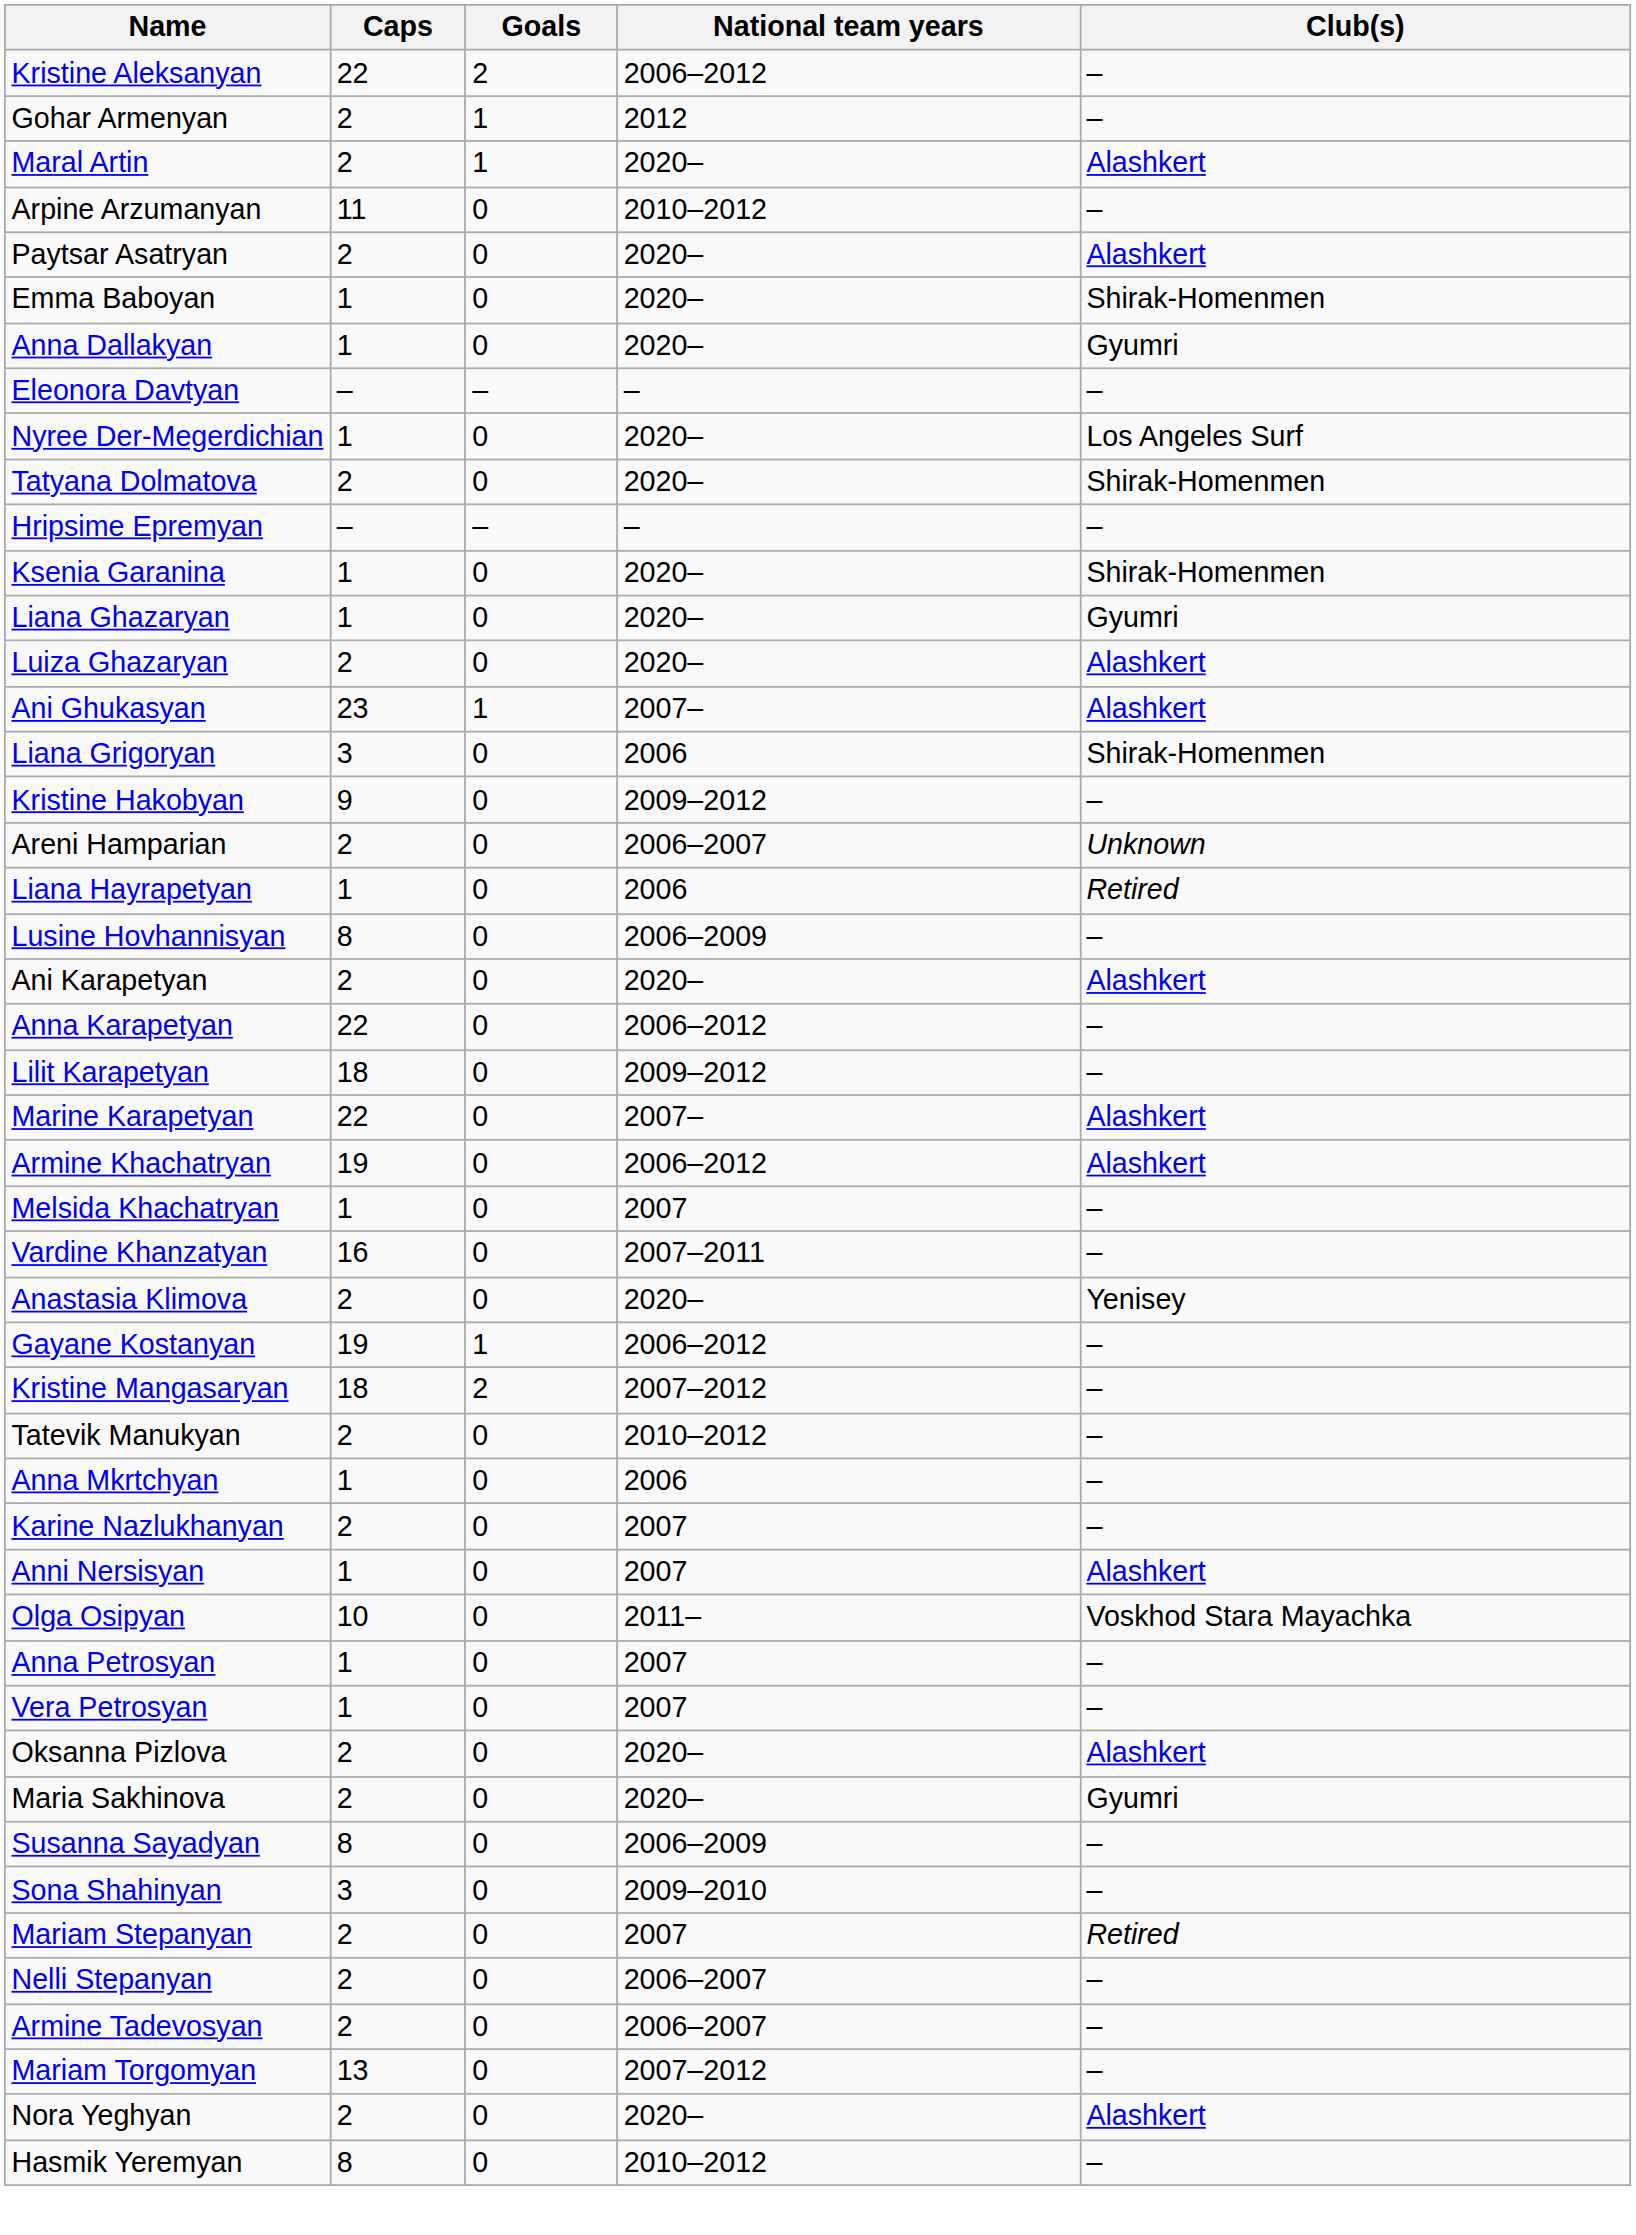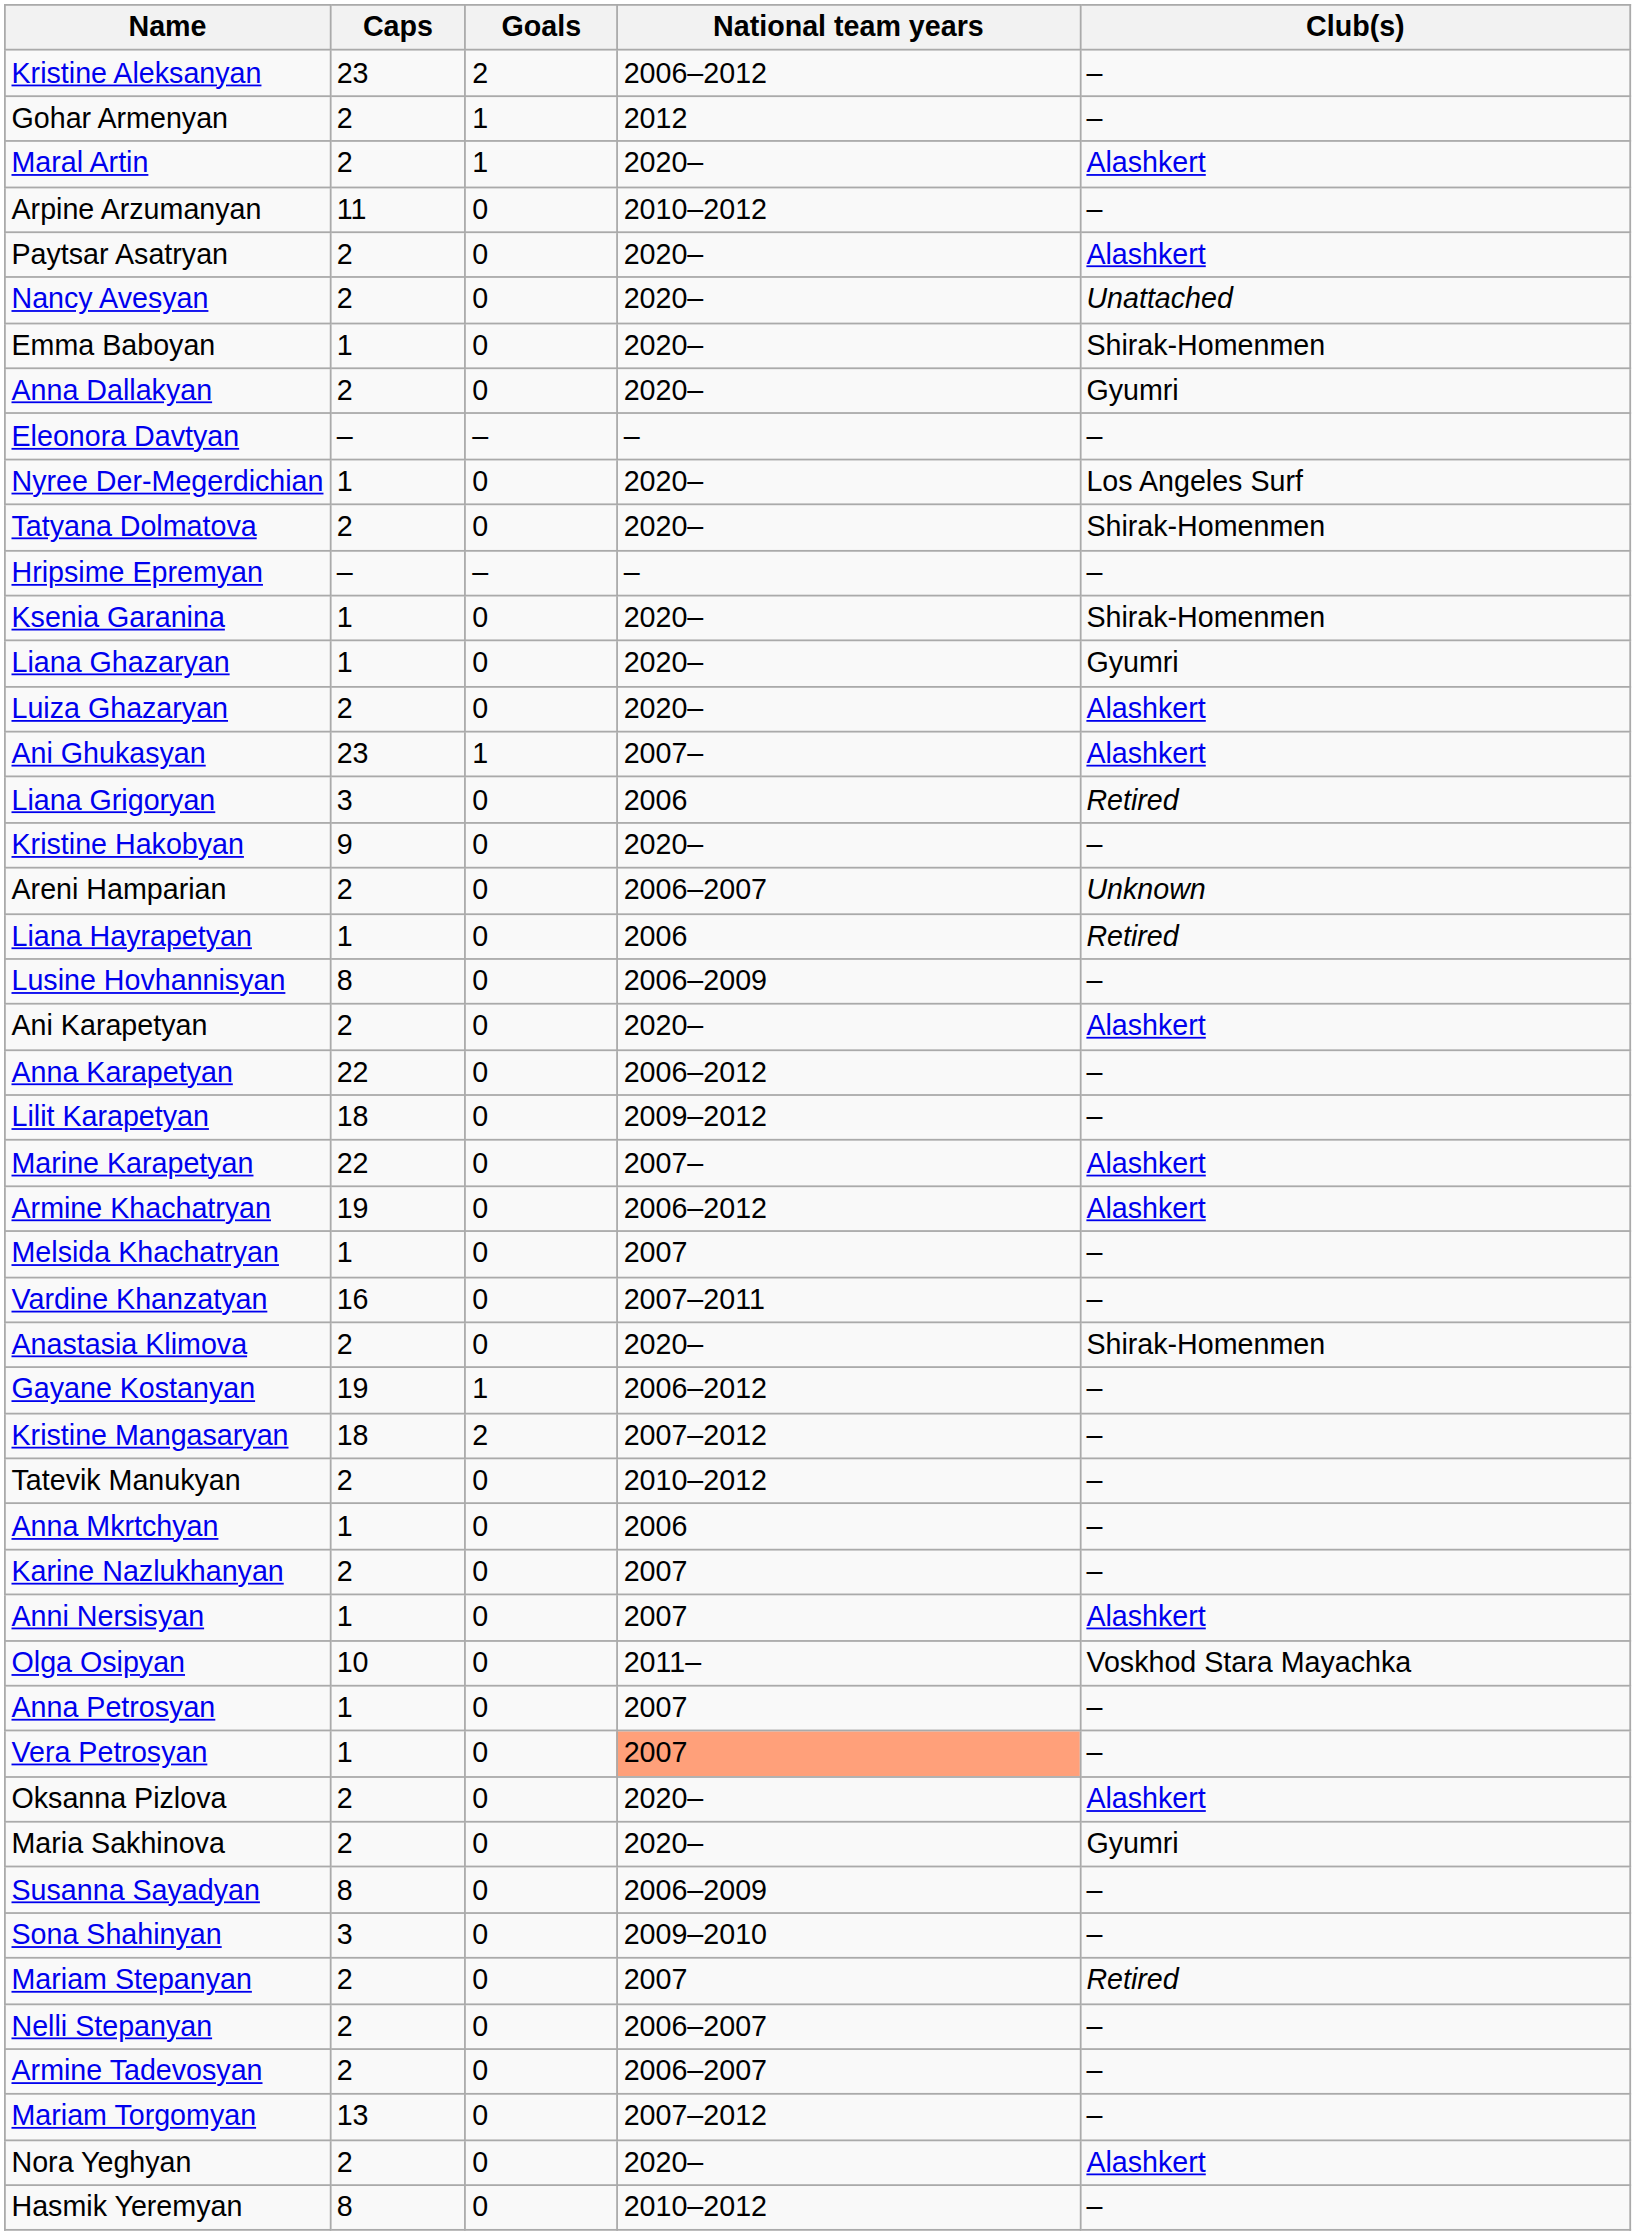 <table class="wikitable sortable">
 <tr>
 <th width="20%">Name</th>
 <th>Caps</th>
 <th>Goals</th>
 <th>National team years</th>
 <th>Club(s)</th>
 </tr>
 <tr>
 <td><a href='#'>Kristine Aleksanyan</a></td>
-<td>22</td>
+<td>23</td>
 <td>2</td>
 <td>2006–2012</td>
 <td>–</td>
 </tr>
 <tr>
 <td>Gohar Armenyan</td>
 <td>2</td>
 <td>1</td>
 <td>2012</td>
 <td>–</td>
 </tr>
 <tr>
 <td><a href='#'>Maral Artin</a></td>
 <td>2</td>
 <td>1</td>
 <td>2020–</td>
 <td> <a href='#'>Alashkert</a></td>
 </tr>
 <tr>
 <td>Arpine Arzumanyan</td>
 <td>11</td>
 <td>0</td>
 <td>2010–2012</td>
 <td>–</td>
 </tr>
 <tr>
 <td>Paytsar Asatryan</td>
 <td>2</td>
 <td>0</td>
 <td>2020–</td>
 <td> <a href='#'>Alashkert</a></td>
 </tr>
 <tr>
+<td><a href='#'>Nancy Avesyan</a></td>
+<td>2</td>
+<td>0</td>
+<td>2020–</td>
+<td><em>Unattached</em></td>
+</tr>
+<tr>
 <td>Emma Baboyan</td>
 <td>1</td>
 <td>0</td>
 <td>2020–</td>
 <td> Shirak-Homenmen</td>
 </tr>
 <tr>
 <td><a href='#'>Anna Dallakyan</a></td>
-<td>1</td>
+<td>2</td>
 <td>0</td>
 <td>2020–</td>
 <td> Gyumri</td>
 </tr>
 <tr>
 <td><a href='#'>Eleonora Davtyan</a></td>
 <td>–</td>
 <td>–</td>
 <td>–</td>
 <td>–</td>
 </tr>
 <tr>
 <td><a href='#'>Nyree Der-Megerdichian</a></td>
 <td>1</td>
 <td>0</td>
 <td>2020–</td>
 <td> Los Angeles Surf</td>
 </tr>
 <tr>
 <td><a href='#'>Tatyana Dolmatova</a></td>
 <td>2</td>
 <td>0</td>
 <td>2020–</td>
 <td> Shirak-Homenmen</td>
 </tr>
 <tr>
 <td><a href='#'>Hripsime Epremyan</a></td>
 <td>–</td>
 <td>–</td>
 <td>–</td>
 <td>–</td>
 </tr>
 <tr>
 <td><a href='#'>Ksenia Garanina</a></td>
 <td>1</td>
 <td>0</td>
 <td>2020–</td>
 <td> Shirak-Homenmen</td>
 </tr>
 <tr>
 <td><a href='#'>Liana Ghazaryan</a></td>
 <td>1</td>
 <td>0</td>
 <td>2020–</td>
 <td> Gyumri</td>
 </tr>
 <tr>
 <td><a href='#'>Luiza Ghazaryan</a></td>
 <td>2</td>
 <td>0</td>
 <td>2020–</td>
 <td> <a href='#'>Alashkert</a></td>
 </tr>
 <tr>
 <td><a href='#'>Ani Ghukasyan</a></td>
 <td>23</td>
 <td>1</td>
 <td>2007–</td>
 <td> <a href='#'>Alashkert</a></td>
 </tr>
 <tr>
 <td><a href='#'>Liana Grigoryan</a></td>
 <td>3</td>
 <td>0</td>
 <td>2006</td>
-<td> Shirak-Homenmen</td>
+<td><em>Retired</em></td>
 </tr>
 <tr>
 <td><a href='#'>Kristine Hakobyan</a></td>
 <td>9</td>
 <td>0</td>
-<td>2009–2012</td>
+<td>2020–</td>
 <td>–</td>
 </tr>
 <tr>
 <td>Areni Hamparian</td>
 <td>2</td>
 <td>0</td>
 <td>2006–2007</td>
 <td><em>Unknown</em></td>
 </tr>
 <tr>
 <td><a href='#'>Liana Hayrapetyan</a></td>
 <td>1</td>
 <td>0</td>
 <td>2006</td>
 <td><em>Retired</em></td>
 </tr>
 <tr>
 <td><a href='#'>Lusine Hovhannisyan</a></td>
 <td>8</td>
 <td>0</td>
 <td>2006–2009</td>
 <td>–</td>
 </tr>
 <tr>
 <td>Ani Karapetyan</td>
 <td>2</td>
 <td>0</td>
 <td>2020–</td>
 <td> <a href='#'>Alashkert</a></td>
 </tr>
 <tr>
 <td><a href='#'>Anna Karapetyan</a></td>
 <td>22</td>
 <td>0</td>
 <td>2006–2012</td>
 <td>–</td>
 </tr>
 <tr>
 <td><a href='#'>Lilit Karapetyan</a></td>
 <td>18</td>
 <td>0</td>
 <td>2009–2012</td>
 <td>–</td>
 </tr>
 <tr>
 <td><a href='#'>Marine Karapetyan</a></td>
 <td>22</td>
 <td>0</td>
 <td>2007–</td>
 <td> <a href='#'>Alashkert</a></td>
 </tr>
 <tr>
 <td><a href='#'>Armine Khachatryan</a></td>
 <td>19</td>
 <td>0</td>
 <td>2006–2012</td>
 <td> <a href='#'>Alashkert</a></td>
 </tr>
 <tr>
 <td><a href='#'>Melsida Khachatryan</a></td>
 <td>1</td>
 <td>0</td>
 <td>2007</td>
 <td>–</td>
 </tr>
 <tr>
 <td><a href='#'>Vardine Khanzatyan</a></td>
 <td>16</td>
 <td>0</td>
 <td>2007–2011</td>
 <td>–</td>
 </tr>
 <tr>
 <td><a href='#'>Anastasia Klimova</a></td>
 <td>2</td>
 <td>0</td>
 <td>2020–</td>
-<td> Yenisey</td>
+<td> Shirak-Homenmen</td>
 </tr>
 <tr>
 <td><a href='#'>Gayane Kostanyan</a></td>
 <td>19</td>
 <td>1</td>
 <td>2006–2012</td>
 <td>–</td>
 </tr>
 <tr>
 <td><a href='#'>Kristine Mangasaryan</a></td>
 <td>18</td>
 <td>2</td>
 <td>2007–2012</td>
 <td>–</td>
 </tr>
 <tr>
 <td>Tatevik Manukyan</td>
 <td>2</td>
 <td>0</td>
 <td>2010–2012</td>
 <td>–</td>
 </tr>
 <tr>
 <td><a href='#'>Anna Mkrtchyan</a></td>
 <td>1</td>
 <td>0</td>
 <td>2006</td>
 <td>–</td>
 </tr>
 <tr>
 <td><a href='#'>Karine Nazlukhanyan</a></td>
 <td>2</td>
 <td>0</td>
 <td>2007</td>
 <td>–</td>
 </tr>
 <tr>
 <td><a href='#'>Anni Nersisyan</a></td>
 <td>1</td>
 <td>0</td>
 <td>2007</td>
 <td> <a href='#'>Alashkert</a></td>
 </tr>
 <tr>
 <td><a href='#'>Olga Osipyan</a></td>
 <td>10</td>
 <td>0</td>
 <td>2011–</td>
 <td> Voskhod Stara Mayachka</td>
 </tr>
 <tr>
 <td><a href='#'>Anna Petrosyan</a></td>
 <td>1</td>
 <td>0</td>
 <td>2007</td>
 <td>–</td>
 </tr>
 <tr>
 <td><a href='#'>Vera Petrosyan</a></td>
 <td>1</td>
 <td>0</td>
-<td>2007</td>
+<td style="background: lightsalmon;">2007</td>
 <td>–</td>
 </tr>
 <tr>
 <td>Oksanna Pizlova</td>
 <td>2</td>
 <td>0</td>
 <td>2020–</td>
 <td> <a href='#'>Alashkert</a></td>
 </tr>
 <tr>
 <td>Maria Sakhinova</td>
 <td>2</td>
 <td>0</td>
 <td>2020–</td>
 <td> Gyumri</td>
 </tr>
 <tr>
 <td><a href='#'>Susanna Sayadyan</a></td>
 <td>8</td>
 <td>0</td>
 <td>2006–2009</td>
 <td>–</td>
 </tr>
 <tr>
 <td><a href='#'>Sona Shahinyan</a></td>
 <td>3</td>
 <td>0</td>
 <td>2009–2010</td>
 <td>–</td>
 </tr>
 <tr>
 <td><a href='#'>Mariam Stepanyan</a></td>
 <td>2</td>
 <td>0</td>
 <td>2007</td>
 <td><em>Retired</em></td>
 </tr>
 <tr>
 <td><a href='#'>Nelli Stepanyan</a></td>
 <td>2</td>
 <td>0</td>
 <td>2006–2007</td>
 <td>–</td>
 </tr>
 <tr>
 <td><a href='#'>Armine Tadevosyan</a></td>
 <td>2</td>
 <td>0</td>
 <td>2006–2007</td>
 <td>–</td>
 </tr>
 <tr>
 <td><a href='#'>Mariam Torgomyan</a></td>
 <td>13</td>
 <td>0</td>
 <td>2007–2012</td>
 <td>–</td>
 </tr>
 <tr>
 <td>Nora Yeghyan</td>
 <td>2</td>
 <td>0</td>
 <td>2020–</td>
 <td> <a href='#'>Alashkert</a></td>
 </tr>
 <tr>
 <td>Hasmik Yeremyan</td>
 <td>8</td>
 <td>0</td>
 <td>2010–2012</td>
 <td>–</td>
 </tr>
 </table>
